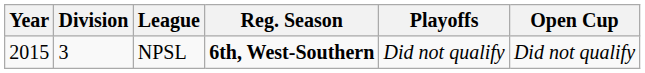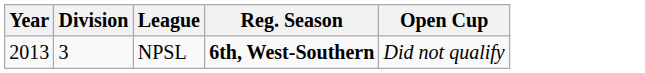 <table class="wikitable">
 <tr>
 <th>Year</th>
 <th>Division</th>
 <th>League</th>
 <th>Reg. Season</th>
-<th>Playoffs</th>
 <th>Open Cup</th>
 </tr>
 <tr>
-<td>2015</td>
+<td>2013</td>
 <td>3</td>
 <td>NPSL</td>
 <td><strong>6th, West-Southern</strong></td>
 <td><em>Did not qualify</em></td>
-<td><em>Did not qualify</em></td>
 </tr>
 </table>
